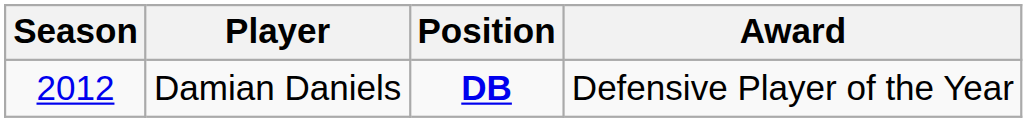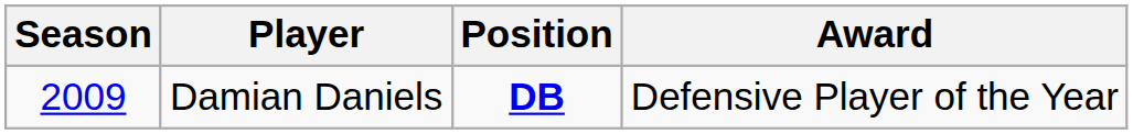 <table class="wikitable" style="text-align:center">
 <tr bgcolor="#efefef">
 <th>Season</th>
 <th>Player</th>
 <th>Position</th>
 <th>Award</th>
 </tr>
 <tr>
-<td><a href='#'>2012</a></td>
+<td><a href='#'>2009</a></td>
 <td>Damian Daniels</td>
 <td><strong><a href='#'>DB</a></strong></td>
 <td>Defensive Player of the Year</td>
 </tr>
 </table>
